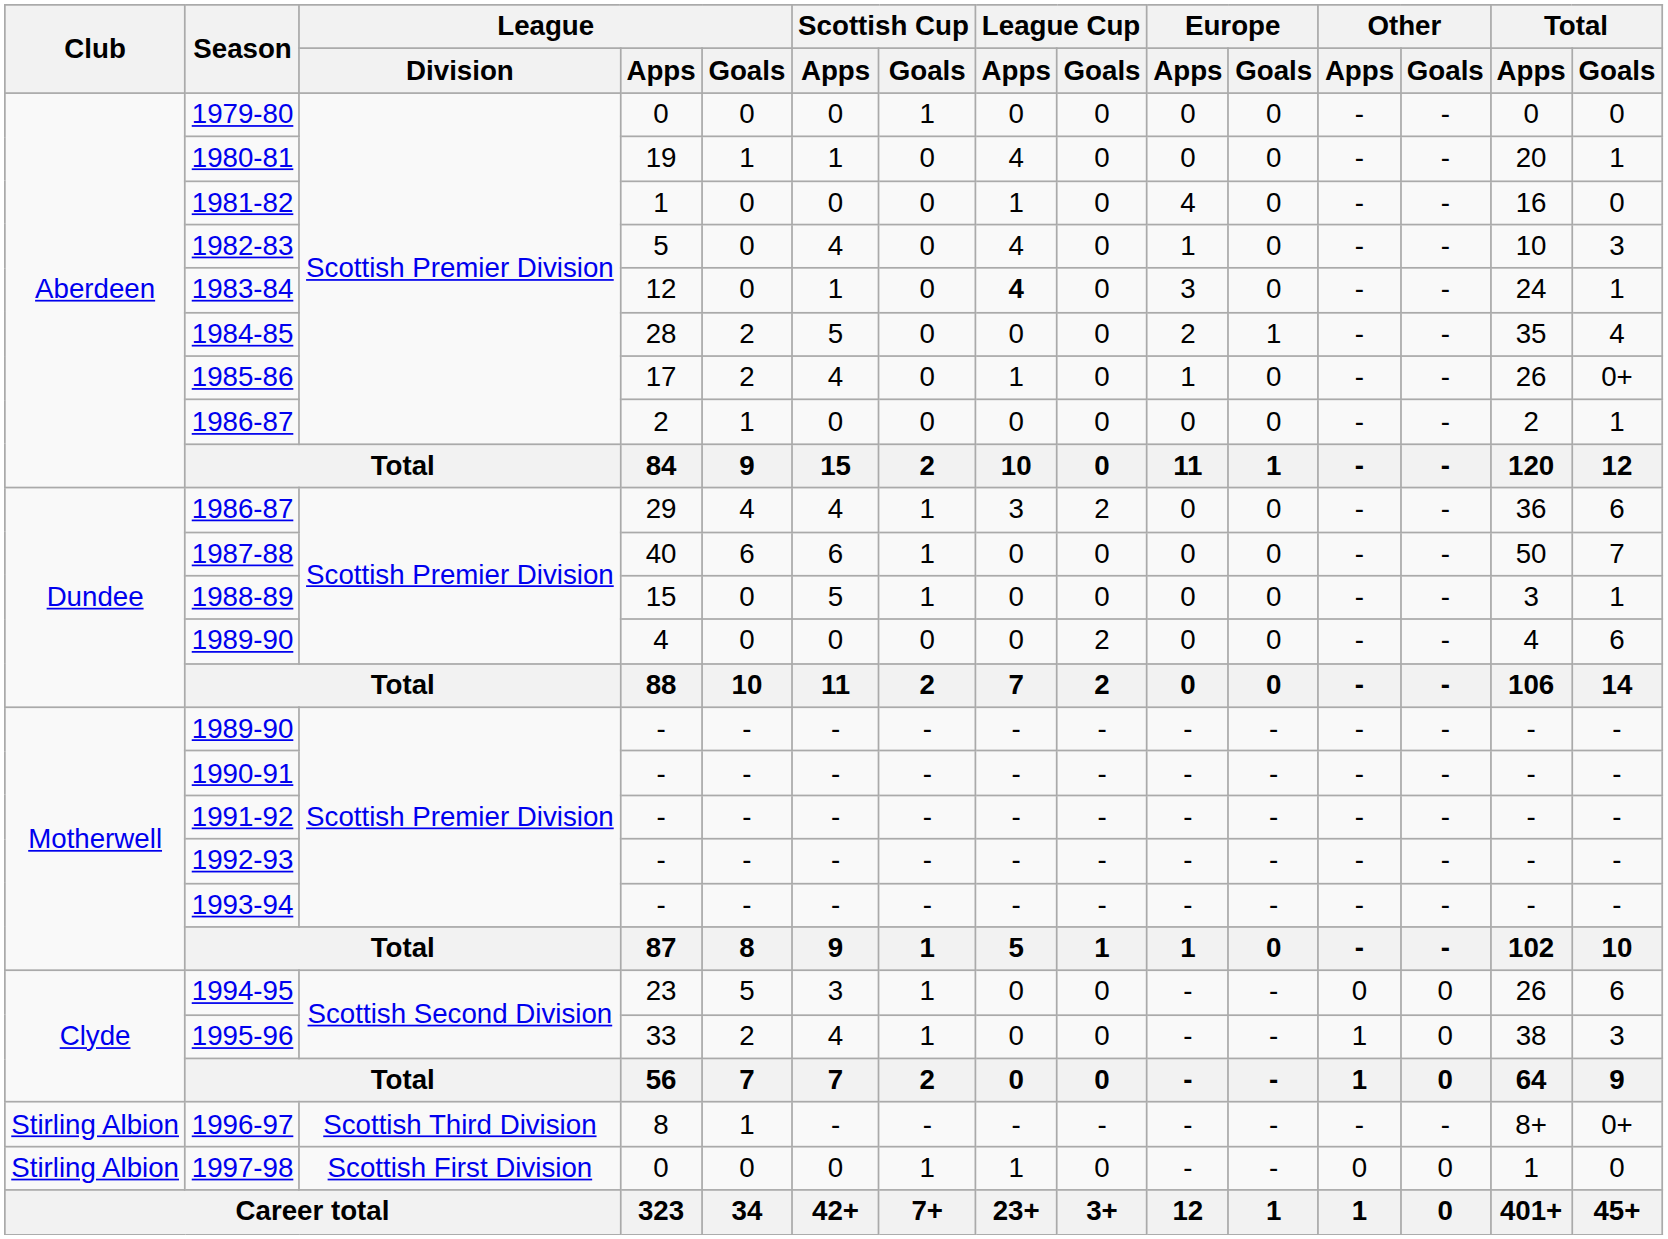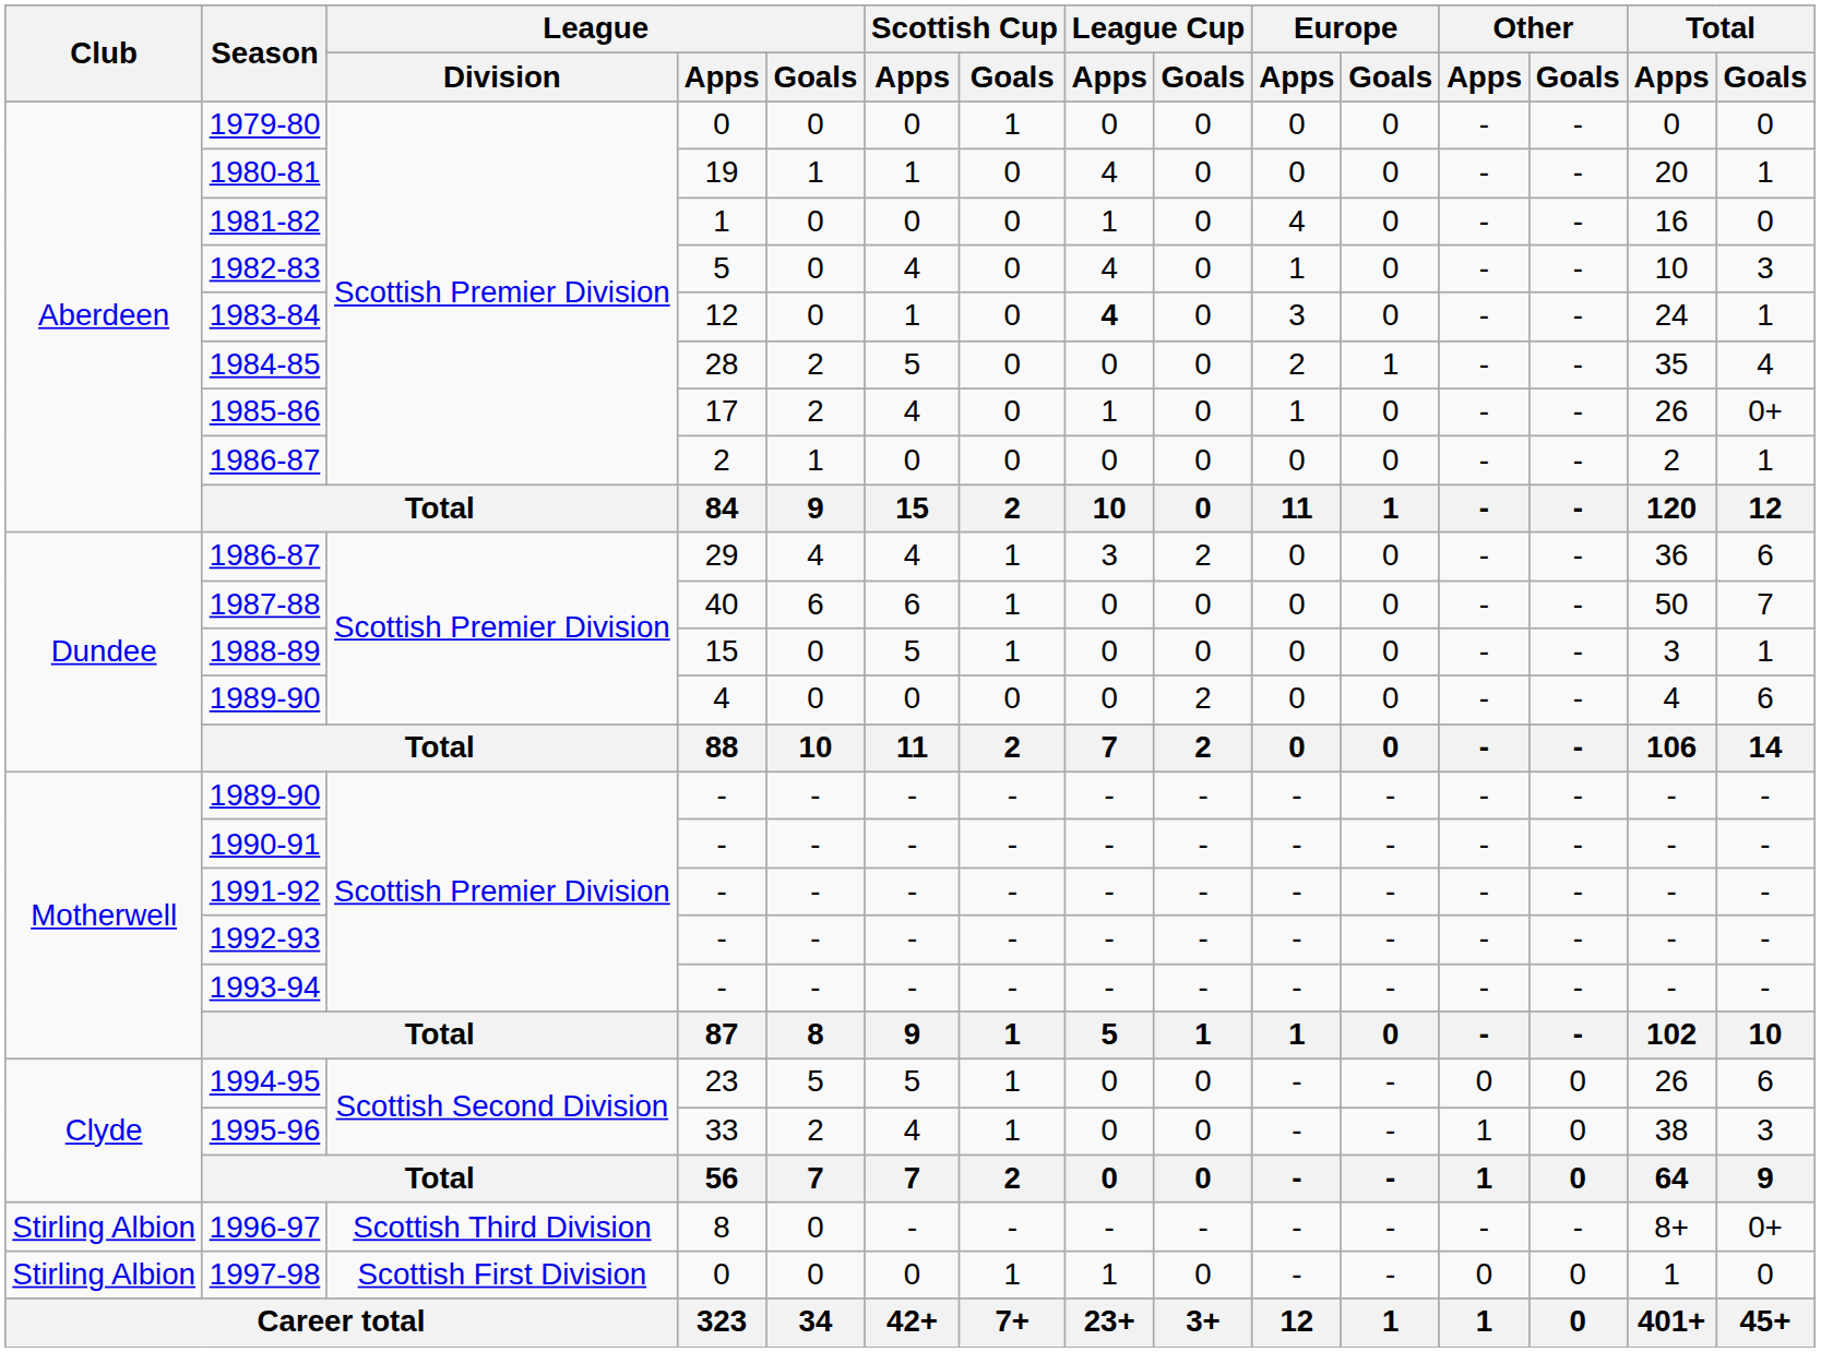 <table class="wikitable" style="text-align:center">
 <tr>
 <th rowspan="2">Club</th>
 <th rowspan="2">Season</th>
 <th colspan="3">League</th>
 <th colspan="2">Scottish Cup</th>
 <th colspan="2">League Cup</th>
 <th colspan="2">Europe</th>
 <th colspan="2">Other</th>
 <th colspan="2">Total</th>
 </tr>
 <tr>
 <th>Division</th>
 <th>Apps</th>
 <th>Goals</th>
 <th>Apps</th>
 <th>Goals</th>
 <th>Apps</th>
 <th>Goals</th>
 <th>Apps</th>
 <th>Goals</th>
 <th>Apps</th>
 <th>Goals</th>
 <th>Apps</th>
 <th>Goals</th>
 </tr>
 <tr>
 <td rowspan="9"><a href='#'>Aberdeen</a></td>
 <td><a href='#'>1979-80</a></td>
 <td rowspan="8"><a href='#'>Scottish Premier Division</a></td>
 <td>0</td>
 <td>0</td>
 <td>0</td>
 <td>1</td>
 <td>0</td>
 <td>0</td>
 <td>0</td>
 <td>0</td>
 <td>-</td>
 <td>-</td>
 <td>0</td>
 <td>0</td>
 </tr>
 <tr>
 <td><a href='#'>1980-81</a></td>
 <td>19</td>
 <td>1</td>
 <td>1</td>
 <td>0</td>
 <td>4</td>
 <td>0</td>
 <td>0</td>
 <td>0</td>
 <td>-</td>
 <td>-</td>
 <td>20</td>
 <td>1</td>
 </tr>
 <tr>
 <td><a href='#'>1981-82</a></td>
 <td>1</td>
 <td>0</td>
 <td>0</td>
 <td>0</td>
 <td>1</td>
 <td>0</td>
 <td>4</td>
 <td>0</td>
 <td>-</td>
 <td>-</td>
 <td>16</td>
 <td>0</td>
 </tr>
 <tr>
 <td><a href='#'>1982-83</a></td>
 <td>5</td>
 <td>0</td>
 <td>4</td>
 <td>0</td>
 <td>4</td>
 <td>0</td>
 <td>1</td>
 <td>0</td>
 <td>-</td>
 <td>-</td>
 <td>10</td>
 <td>3</td>
 </tr>
 <tr>
 <td><a href='#'>1983-84</a></td>
 <td>12</td>
 <td>0</td>
 <td>1</td>
 <td>0</td>
 <td><strong>4</strong></td>
 <td>0</td>
 <td>3</td>
 <td>0</td>
 <td>-</td>
 <td>-</td>
 <td>24</td>
 <td>1</td>
 </tr>
 <tr>
 <td><a href='#'>1984-85</a></td>
 <td>28</td>
 <td>2</td>
 <td>5</td>
 <td>0</td>
 <td>0</td>
 <td>0</td>
 <td>2</td>
 <td>1</td>
 <td>-</td>
 <td>-</td>
 <td>35</td>
 <td>4</td>
 </tr>
 <tr>
 <td><a href='#'>1985-86</a></td>
 <td>17</td>
 <td>2</td>
 <td>4</td>
 <td>0</td>
 <td>1</td>
 <td>0</td>
 <td>1</td>
 <td>0</td>
 <td>-</td>
 <td>-</td>
 <td>26</td>
 <td>0+</td>
 </tr>
 <tr>
 <td><a href='#'>1986-87</a></td>
 <td>2</td>
 <td>1</td>
 <td>0</td>
 <td>0</td>
 <td>0</td>
 <td>0</td>
 <td>0</td>
 <td>0</td>
 <td>-</td>
 <td>-</td>
 <td>2</td>
 <td>1</td>
 </tr>
 <tr>
 <th colspan="2">Total</th>
 <th>84</th>
 <th>9</th>
 <th>15</th>
 <th>2</th>
 <th>10</th>
 <th>0</th>
 <th>11</th>
 <th>1</th>
 <th>-</th>
 <th>-</th>
 <th>120</th>
 <th>12</th>
 </tr>
 <tr>
 <td rowspan="5"><a href='#'>Dundee</a></td>
 <td><a href='#'>1986-87</a></td>
 <td rowspan="4"><a href='#'>Scottish Premier Division</a></td>
 <td>29</td>
 <td>4</td>
 <td>4</td>
 <td>1</td>
 <td>3</td>
 <td>2</td>
 <td>0</td>
 <td>0</td>
 <td>-</td>
 <td>-</td>
 <td>36</td>
 <td>6</td>
 </tr>
 <tr>
 <td><a href='#'>1987-88</a></td>
 <td>40</td>
 <td>6</td>
 <td>6</td>
 <td>1</td>
 <td>0</td>
 <td>0</td>
 <td>0</td>
 <td>0</td>
 <td>-</td>
 <td>-</td>
 <td>50</td>
 <td>7</td>
 </tr>
 <tr>
 <td><a href='#'>1988-89</a></td>
 <td>15</td>
 <td>0</td>
 <td>5</td>
 <td>1</td>
 <td>0</td>
 <td>0</td>
 <td>0</td>
 <td>0</td>
 <td>-</td>
 <td>-</td>
 <td>3</td>
 <td>1</td>
 </tr>
 <tr>
 <td><a href='#'>1989-90</a></td>
 <td>4</td>
 <td>0</td>
 <td>0</td>
 <td>0</td>
 <td>0</td>
 <td>2</td>
 <td>0</td>
 <td>0</td>
 <td>-</td>
 <td>-</td>
 <td>4</td>
 <td>6</td>
 </tr>
 <tr>
 <th colspan="2">Total</th>
 <th>88</th>
 <th>10</th>
 <th>11</th>
 <th>2</th>
 <th>7</th>
 <th>2</th>
 <th>0</th>
 <th>0</th>
 <th>-</th>
 <th>-</th>
 <th>106</th>
 <th>14</th>
 </tr>
 <tr>
 <td rowspan="6"><a href='#'>Motherwell</a></td>
 <td><a href='#'>1989-90</a></td>
 <td rowspan="5"><a href='#'>Scottish Premier Division</a></td>
 <td>-</td>
 <td>-</td>
 <td>-</td>
 <td>-</td>
 <td>-</td>
 <td>-</td>
 <td>-</td>
 <td>-</td>
 <td>-</td>
 <td>-</td>
 <td>-</td>
 <td>-</td>
 </tr>
 <tr>
 <td><a href='#'>1990-91</a></td>
 <td>-</td>
 <td>-</td>
 <td>-</td>
 <td>-</td>
 <td>-</td>
 <td>-</td>
 <td>-</td>
 <td>-</td>
 <td>-</td>
 <td>-</td>
 <td>-</td>
 <td>-</td>
 </tr>
 <tr>
 <td><a href='#'>1991-92</a></td>
 <td>-</td>
 <td>-</td>
 <td>-</td>
 <td>-</td>
 <td>-</td>
 <td>-</td>
 <td>-</td>
 <td>-</td>
 <td>-</td>
 <td>-</td>
 <td>-</td>
 <td>-</td>
 </tr>
 <tr>
 <td><a href='#'>1992-93</a></td>
 <td>-</td>
 <td>-</td>
 <td>-</td>
 <td>-</td>
 <td>-</td>
 <td>-</td>
 <td>-</td>
 <td>-</td>
 <td>-</td>
 <td>-</td>
 <td>-</td>
 <td>-</td>
 </tr>
 <tr>
 <td><a href='#'>1993-94</a></td>
 <td>-</td>
 <td>-</td>
 <td>-</td>
 <td>-</td>
 <td>-</td>
 <td>-</td>
 <td>-</td>
 <td>-</td>
 <td>-</td>
 <td>-</td>
 <td>-</td>
 <td>-</td>
 </tr>
 <tr>
 <th colspan="2">Total</th>
 <th>87</th>
 <th>8</th>
 <th>9</th>
 <th>1</th>
 <th>5</th>
 <th>1</th>
 <th>1</th>
 <th>0</th>
 <th>-</th>
 <th>-</th>
 <th>102</th>
 <th>10</th>
 </tr>
 <tr>
 <td rowspan="3"><a href='#'>Clyde</a></td>
 <td><a href='#'>1994-95</a></td>
 <td rowspan="2"><a href='#'>Scottish Second Division</a></td>
 <td>23</td>
 <td>5</td>
-<td>3</td>
+<td>5</td>
 <td>1</td>
 <td>0</td>
 <td>0</td>
 <td>-</td>
 <td>-</td>
 <td>0</td>
 <td>0</td>
 <td>26</td>
 <td>6</td>
 </tr>
 <tr>
 <td><a href='#'>1995-96</a></td>
 <td>33</td>
 <td>2</td>
 <td>4</td>
 <td>1</td>
 <td>0</td>
 <td>0</td>
 <td>-</td>
 <td>-</td>
 <td>1</td>
 <td>0</td>
 <td>38</td>
 <td>3</td>
 </tr>
 <tr>
 <th colspan="2">Total</th>
 <th>56</th>
 <th>7</th>
 <th>7</th>
 <th>2</th>
 <th>0</th>
 <th>0</th>
 <th>-</th>
 <th>-</th>
 <th>1</th>
 <th>0</th>
 <th>64</th>
 <th>9</th>
 </tr>
 <tr>
 <td><a href='#'>Stirling Albion</a></td>
 <td><a href='#'>1996-97</a></td>
 <td><a href='#'>Scottish Third Division</a></td>
 <td>8</td>
-<td>1</td>
+<td>0</td>
 <td>-</td>
 <td>-</td>
 <td>-</td>
 <td>-</td>
 <td>-</td>
 <td>-</td>
 <td>-</td>
 <td>-</td>
 <td>8+</td>
 <td>0+</td>
 </tr>
 <tr>
 <td><a href='#'>Stirling Albion</a></td>
 <td><a href='#'>1997-98</a></td>
 <td><a href='#'>Scottish First Division</a></td>
 <td>0</td>
 <td>0</td>
 <td>0</td>
 <td>1</td>
 <td>1</td>
 <td>0</td>
 <td>-</td>
 <td>-</td>
 <td>0</td>
 <td>0</td>
 <td>1</td>
 <td>0</td>
 </tr>
 <tr>
 <th colspan="3">Career total</th>
 <th>323</th>
 <th>34</th>
 <th>42+</th>
 <th>7+</th>
 <th>23+</th>
 <th>3+</th>
 <th>12</th>
 <th>1</th>
 <th>1</th>
 <th>0</th>
 <th>401+</th>
 <th>45+</th>
 </tr>
 </table>
